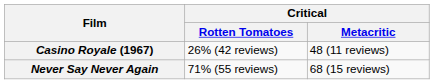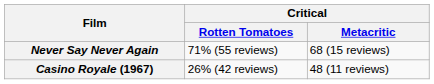 <table class="wikitable plainrowheaders sortable">
 <tr>
 <th scope="col" rowspan="2" style="width:15em;">Film</th>
 <th scope="col" colspan="2">Critical</th>
 </tr>
 <tr>
 <th scope="col" style="width:10em;"><a href='#'>Rotten Tomatoes</a></th>
 <th scope="col" style="width:10em;"><a href='#'>Metacritic</a></th>
 </tr>
+<tr class="sortbottom">
+<th scope="row" style="white-space:nowrap;"><em>Never Say Never Again</em></th>
+<td>71% (55 reviews)</td>
+<td>68 (15 reviews)</td>
+</tr>
 <tr>
 <th scope="row"><em>Casino Royale</em> (1967)</th>
 <td>26% (42 reviews)</td>
 <td>48 (11 reviews)</td>
 </tr>
-<tr class="sortbottom">
-<th scope="row" style="white-space:nowrap;"><em>Never Say Never Again</em></th>
-<td>71% (55 reviews)</td>
-<td>68 (15 reviews)</td>
-</tr>
 </table>
